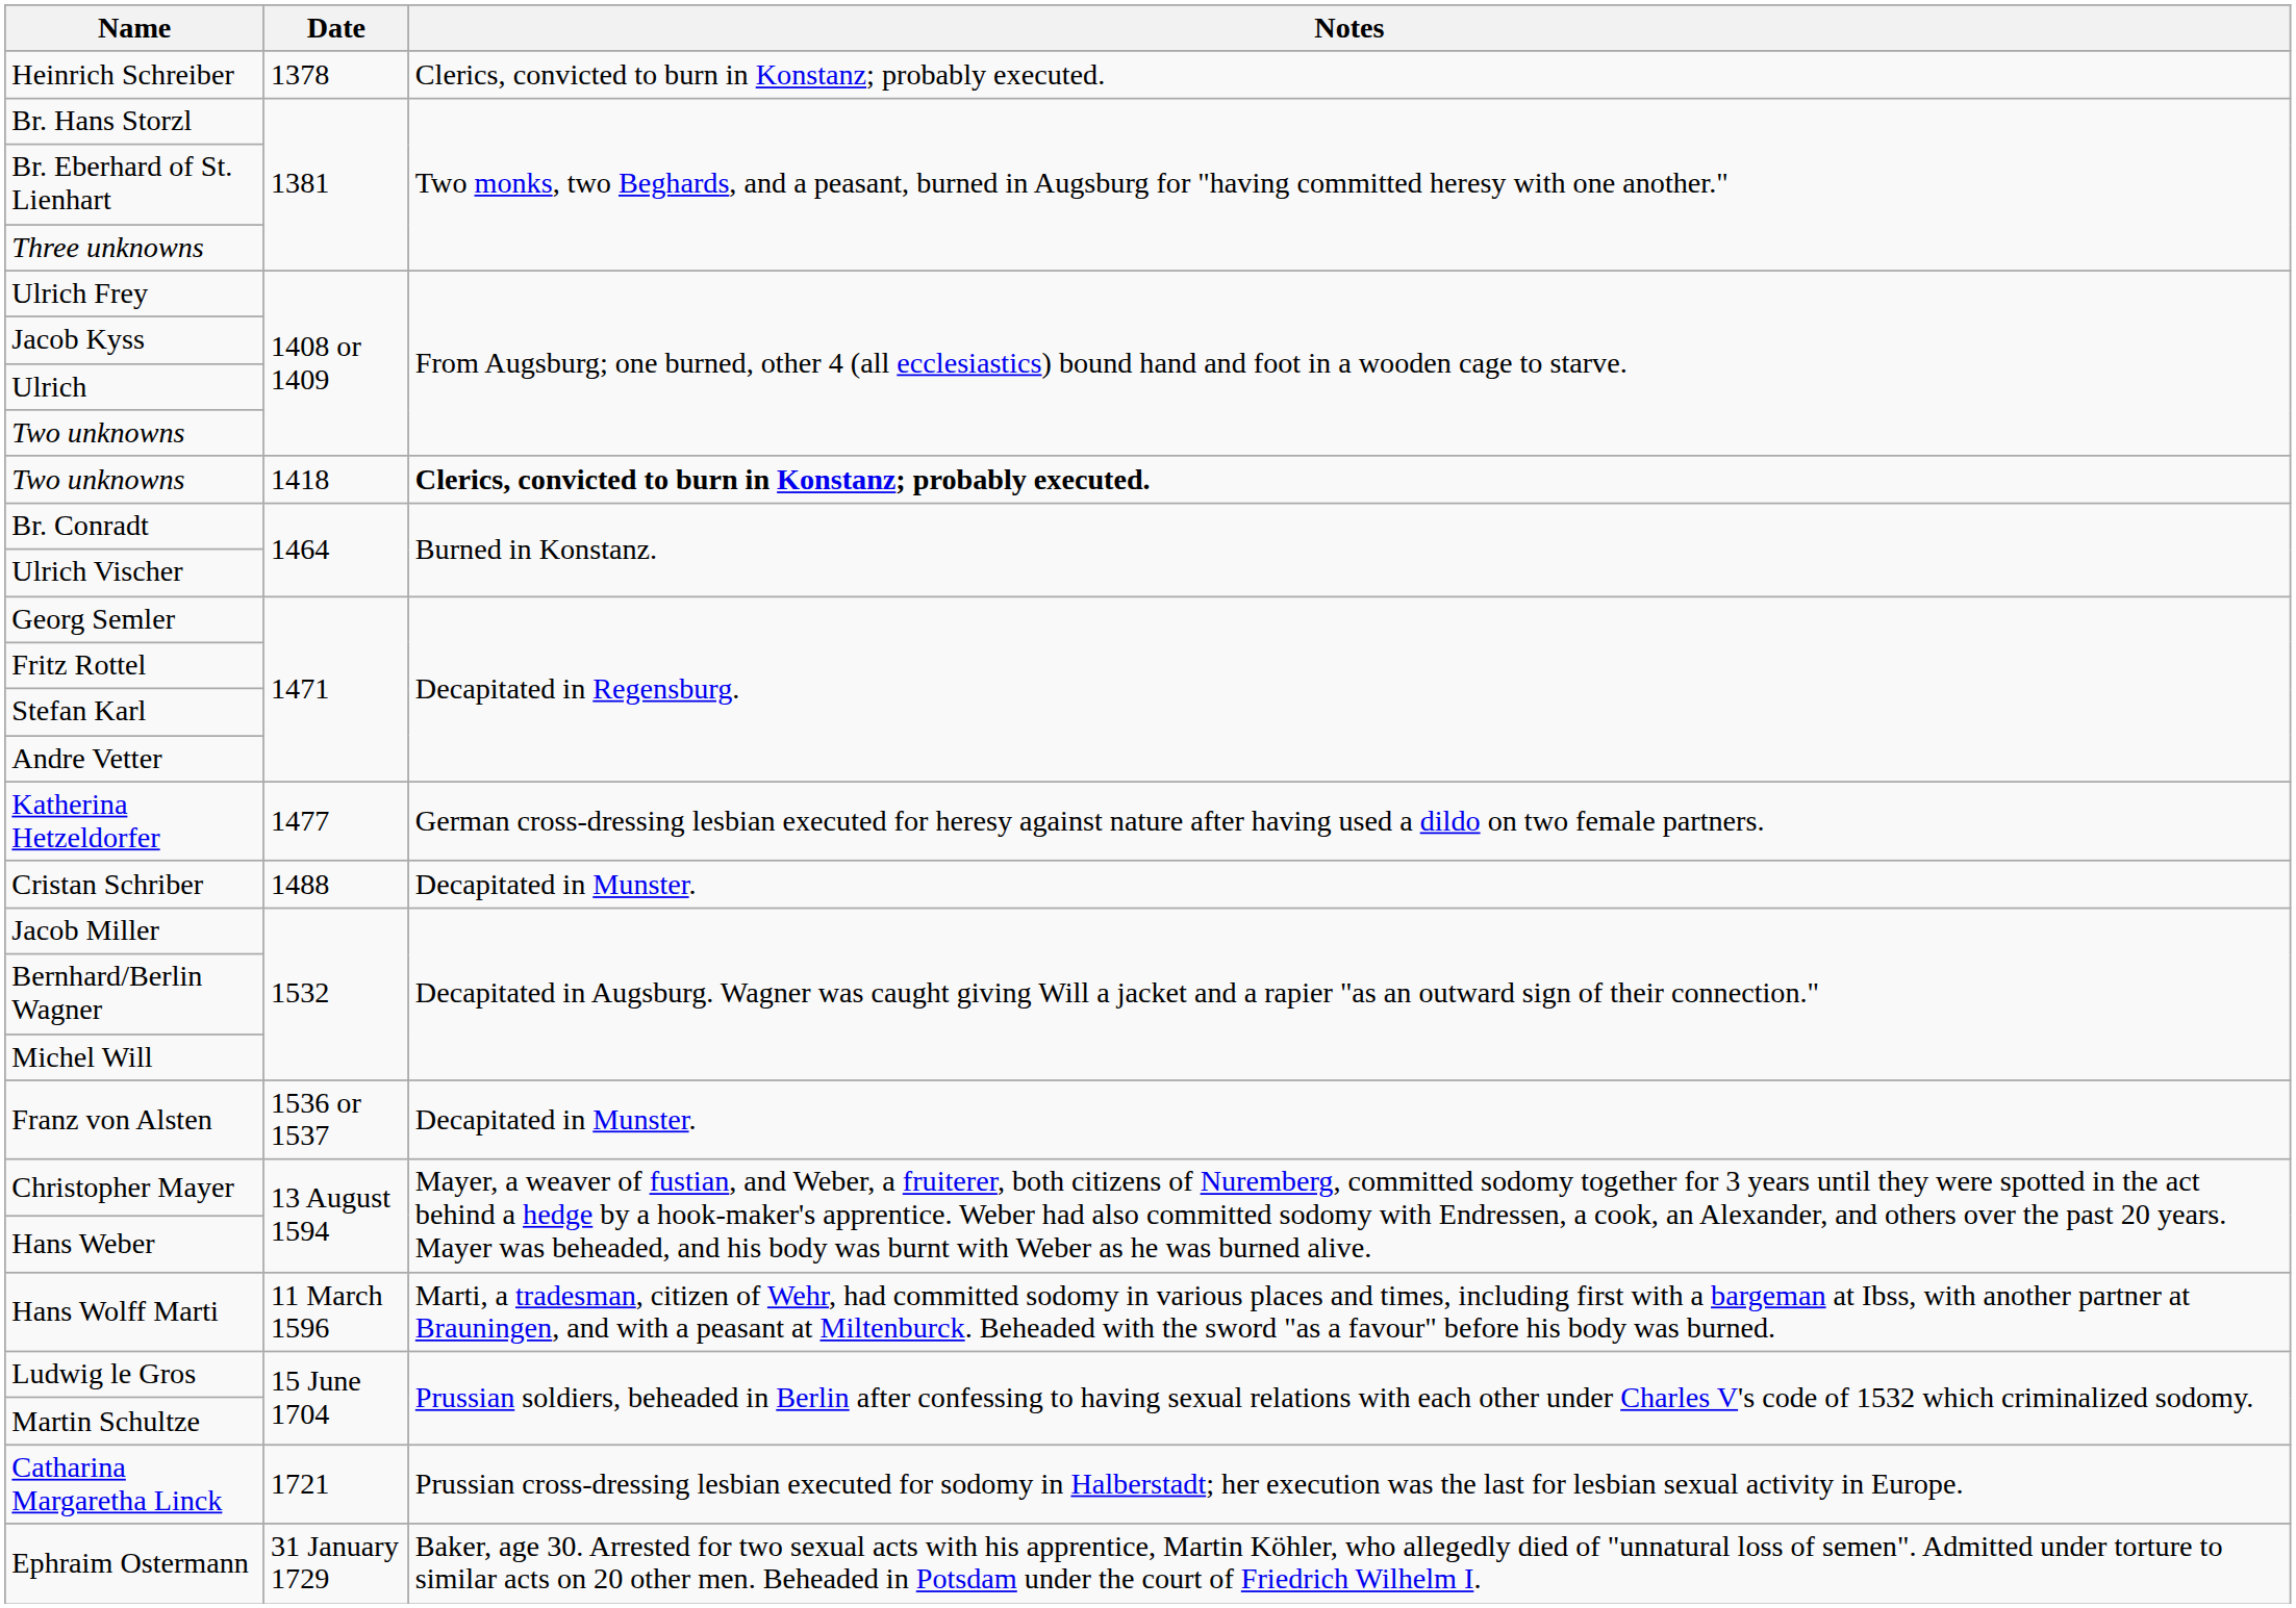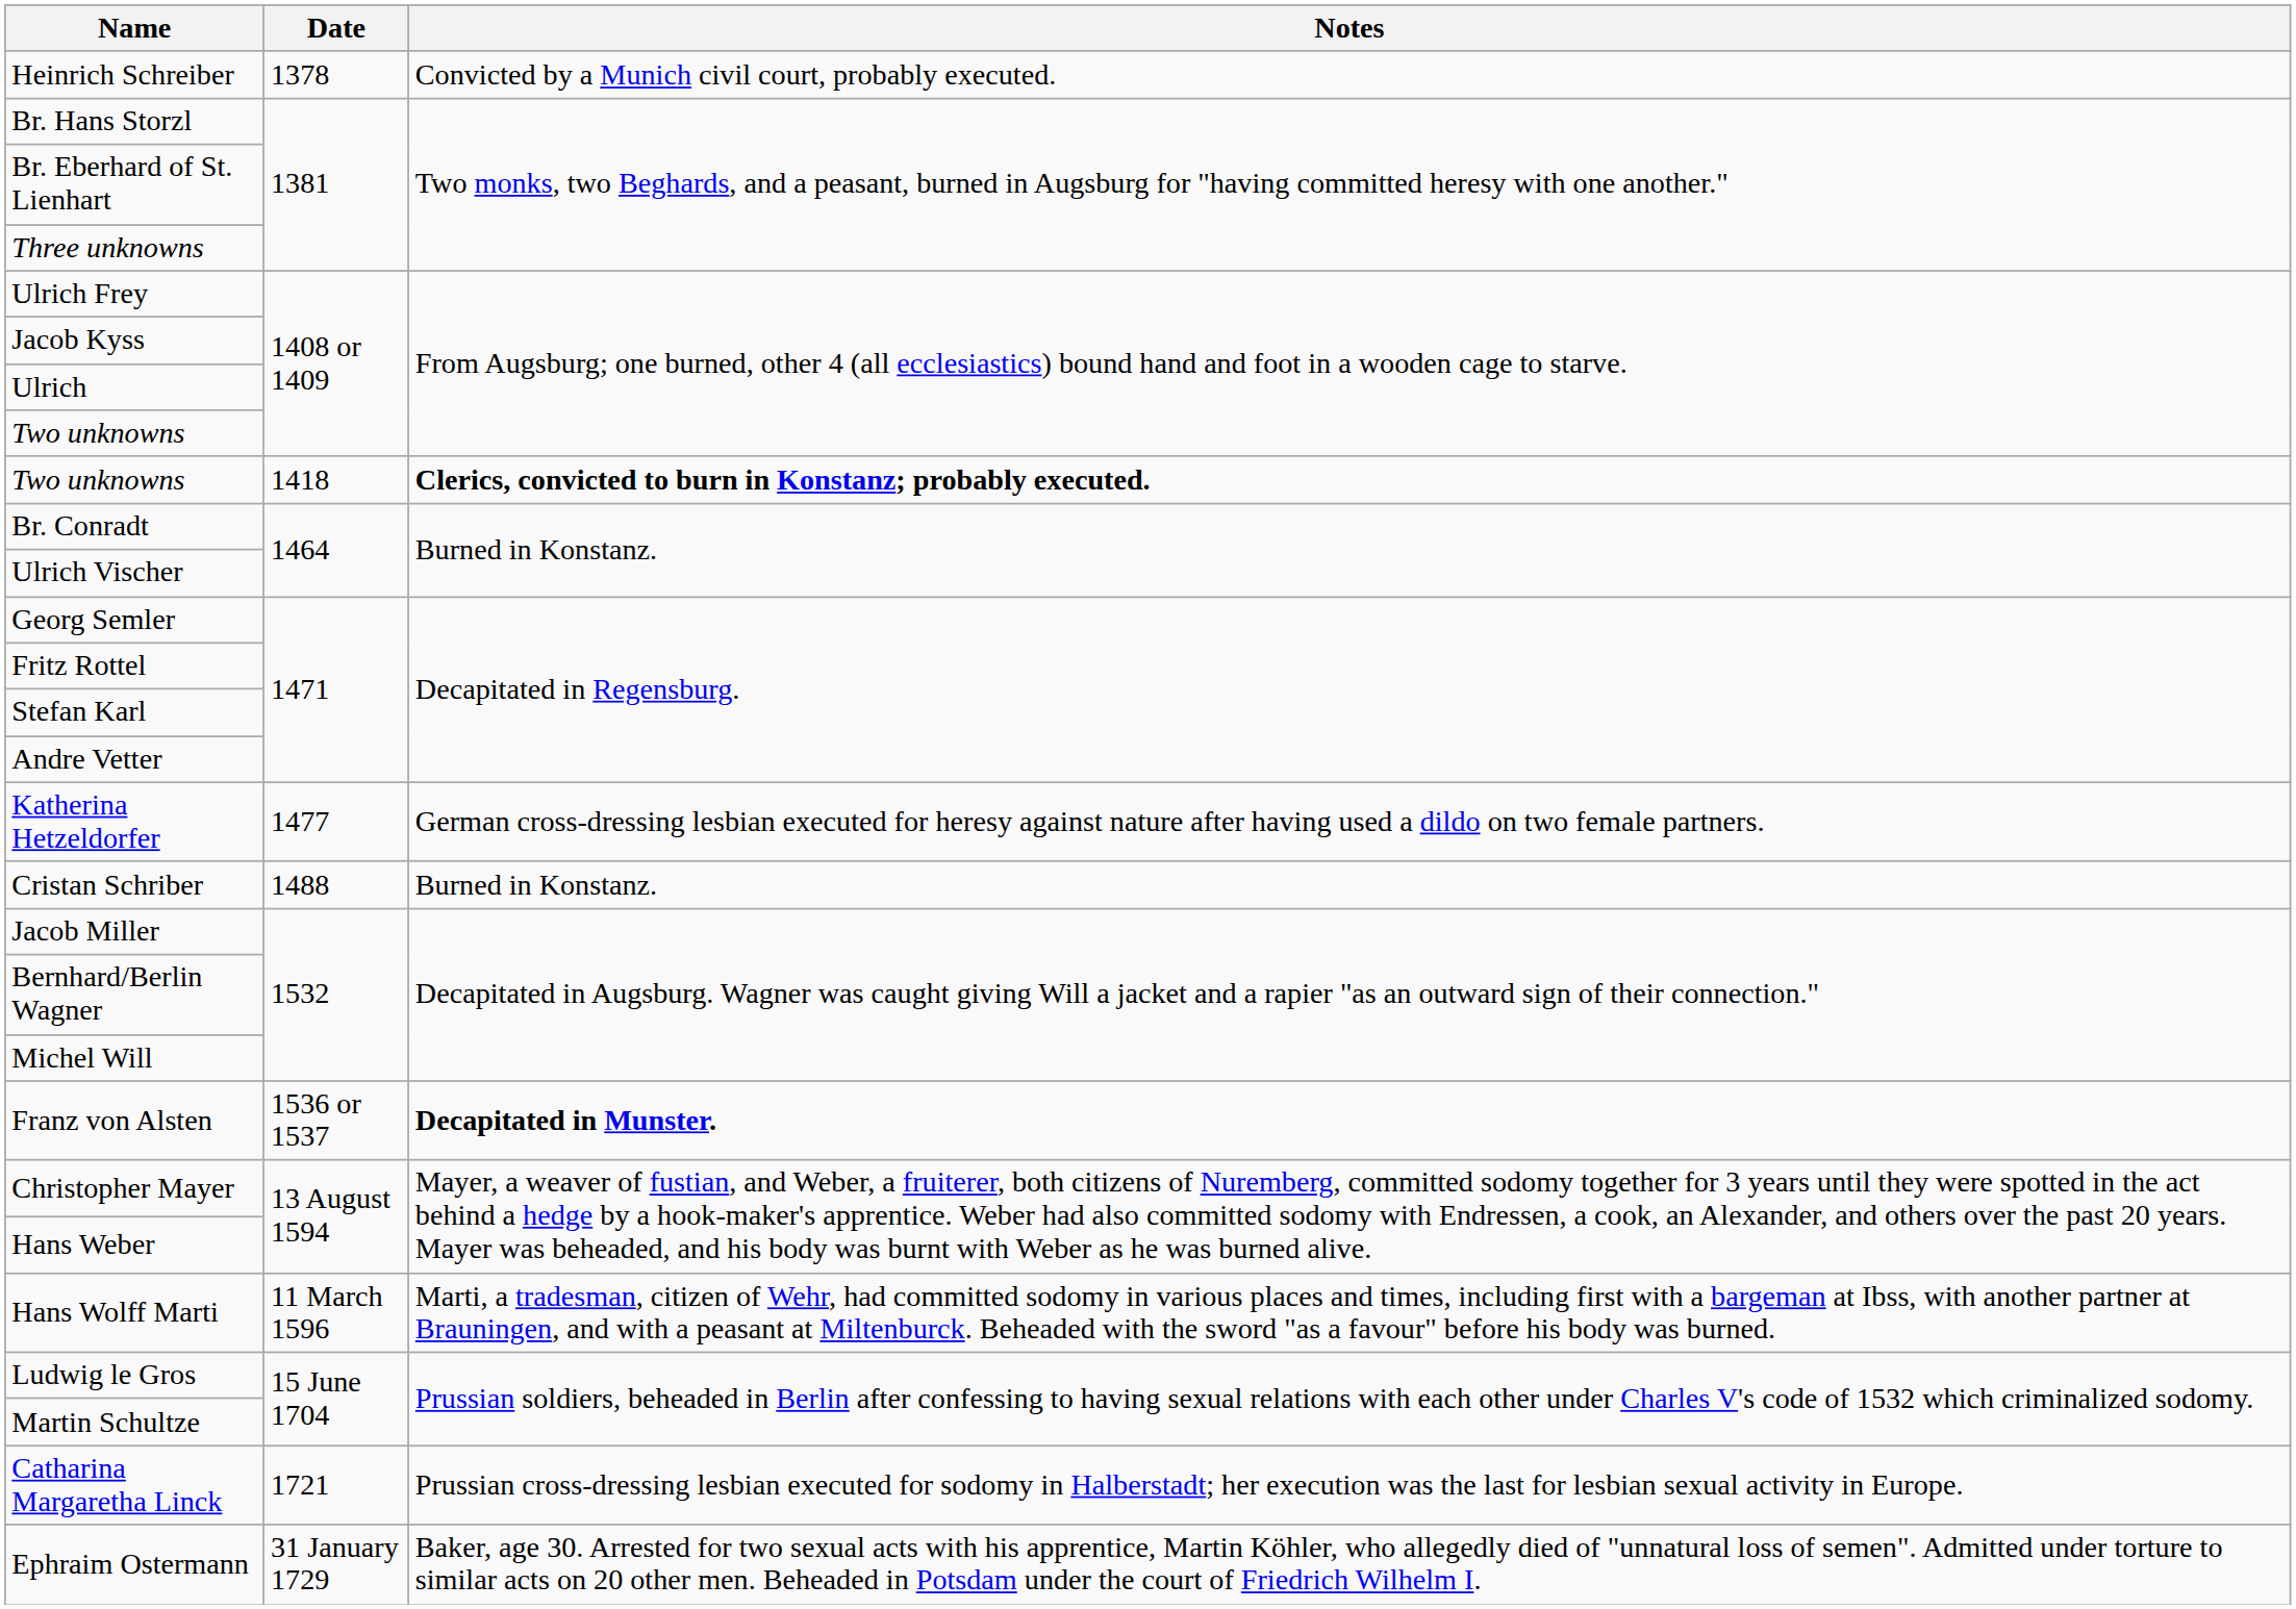 <table class="wikitable sortable" style="text-align:left">
 <tr>
 <th>Name</th>
 <th>Date</th>
 <th>Notes</th>
 </tr>
 <tr>
 <td>Heinrich Schreiber</td>
 <td>1378</td>
-<td>Clerics, convicted to burn in <a href='#'>Konstanz</a>; probably executed.</td>
+<td>Convicted by a <a href='#'>Munich</a> civil court, probably executed.</td>
 </tr>
 <tr>
 <td>Br. Hans Storzl</td>
 <td rowspan="3">1381</td>
 <td rowspan="3">Two <a href='#'>monks</a>, two <a href='#'>Beghards</a>, and a peasant, burned in Augsburg for "having committed heresy with one another."</td>
 </tr>
 <tr>
 <td>Br. Eberhard of St. Lienhart</td>
 </tr>
 <tr>
 <td><em>Three unknowns</em></td>
 </tr>
 <tr>
 <td>Ulrich Frey</td>
 <td rowspan="4">1408 or 1409</td>
 <td rowspan="4">From Augsburg; one burned, other 4 (all <a href='#'>ecclesiastics</a>) bound hand and foot in a wooden cage to starve.</td>
 </tr>
 <tr>
 <td>Jacob Kyss</td>
 </tr>
 <tr>
 <td>Ulrich</td>
 </tr>
 <tr>
 <td><em>Two unknowns</em></td>
 </tr>
 <tr>
 <td><em>Two unknowns</em></td>
 <td>1418</td>
 <td><strong>Clerics, convicted to burn in <a href='#'>Konstanz</a>; probably executed.</strong></td>
 </tr>
 <tr>
 <td>Br. Conradt</td>
 <td rowspan="2">1464</td>
 <td rowspan="2">Burned in Konstanz.</td>
 </tr>
 <tr>
 <td>Ulrich Vischer</td>
 </tr>
 <tr>
 <td>Georg Semler</td>
 <td rowspan="4">1471</td>
 <td rowspan="4">Decapitated in <a href='#'>Regensburg</a>.</td>
 </tr>
 <tr>
 <td>Fritz Rottel</td>
 </tr>
 <tr>
 <td>Stefan Karl</td>
 </tr>
 <tr>
 <td>Andre Vetter</td>
 </tr>
 <tr>
 <td><a href='#'>Katherina Hetzeldorfer</a></td>
 <td>1477</td>
 <td>German cross-dressing lesbian executed for heresy against nature after having used a <a href='#'>dildo</a> on two female partners.</td>
 </tr>
 <tr>
 <td>Cristan Schriber</td>
 <td>1488</td>
-<td>Decapitated in <a href='#'>Munster</a>.</td>
+<td>Burned in Konstanz.</td>
 </tr>
 <tr>
 <td>Jacob Miller</td>
 <td rowspan="3">1532</td>
 <td rowspan="3">Decapitated in Augsburg. Wagner was caught giving Will a jacket and a rapier "as an outward sign of their connection."</td>
 </tr>
 <tr>
 <td>Bernhard/Berlin Wagner</td>
 </tr>
 <tr>
 <td>Michel Will</td>
 </tr>
 <tr>
 <td>Franz von Alsten</td>
 <td>1536 or 1537</td>
-<td>Decapitated in <a href='#'>Munster</a>.</td>
+<td><strong>Decapitated in <a href='#'>Munster</a>.</strong></td>
 </tr>
 <tr>
 <td>Christopher Mayer</td>
 <td rowspan="2">13 August 1594</td>
 <td rowspan="2">Mayer, a weaver of <a href='#'>fustian</a>, and Weber, a <a href='#'>fruiterer</a>, both citizens of <a href='#'>Nuremberg</a>, committed sodomy together for 3 years until they were spotted in the act behind a <a href='#'>hedge</a> by a hook-maker's apprentice. Weber had also committed sodomy with Endressen, a cook, an Alexander, and others over the past 20 years. Mayer was beheaded, and his body was burnt with Weber as he was burned alive.</td>
 </tr>
 <tr>
 <td>Hans Weber</td>
 </tr>
 <tr>
 <td>Hans Wolff Marti</td>
 <td>11 March 1596</td>
 <td>Marti, a <a href='#'>tradesman</a>, citizen of <a href='#'>Wehr</a>, had committed sodomy in various places and times, including first with a <a href='#'>bargeman</a> at Ibss, with another partner at <a href='#'>Brauningen</a>, and with a peasant at <a href='#'>Miltenburck</a>. Beheaded with the sword "as a favour" before his body was burned.</td>
 </tr>
 <tr>
 <td>Ludwig le Gros</td>
 <td rowspan="2">15 June 1704</td>
 <td rowspan="2"><a href='#'>Prussian</a> soldiers, beheaded in <a href='#'>Berlin</a> after confessing to having sexual relations with each other under <a href='#'>Charles V</a>'s code of 1532 which criminalized sodomy.</td>
 </tr>
 <tr>
 <td>Martin Schultze</td>
 </tr>
 <tr>
 <td><a href='#'>Catharina Margaretha Linck</a></td>
 <td>1721</td>
 <td>Prussian cross-dressing lesbian executed for sodomy in <a href='#'>Halberstadt</a>; her execution was the last for lesbian sexual activity in Europe.</td>
 </tr>
 <tr>
 <td>Ephraim Ostermann</td>
 <td>31 January 1729</td>
 <td>Baker, age 30. Arrested for two sexual acts with his apprentice, Martin Köhler, who allegedly died of "unnatural loss of semen". Admitted under torture to similar acts on 20 other men. Beheaded in <a href='#'>Potsdam</a> under the court of <a href='#'>Friedrich Wilhelm I</a>.</td>
 </tr>
 </table>
